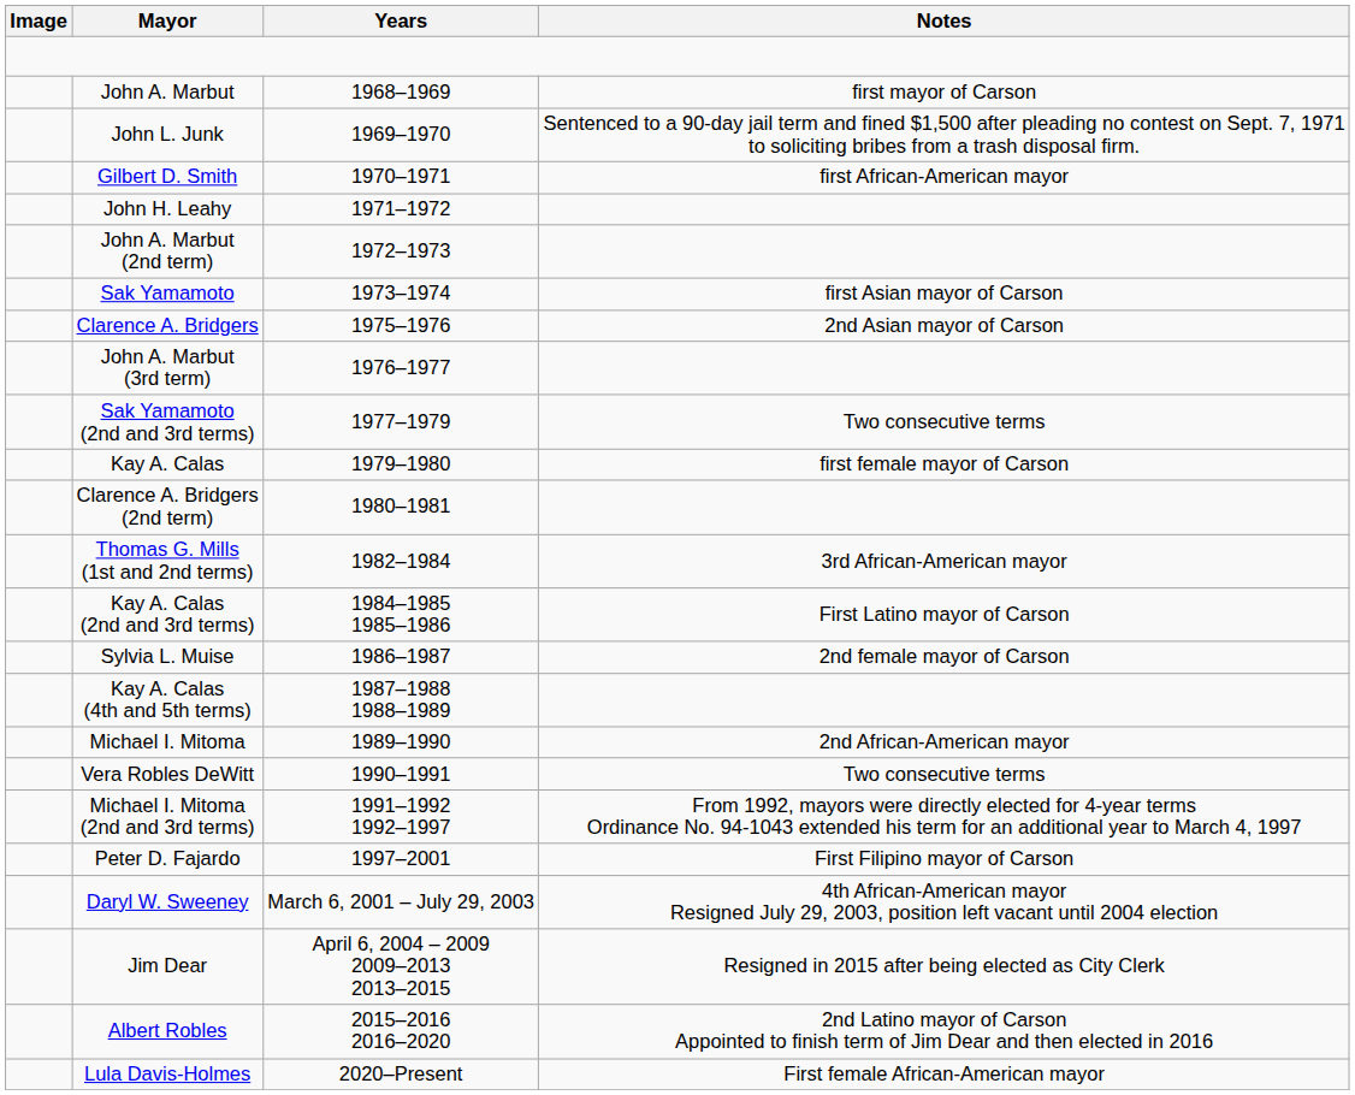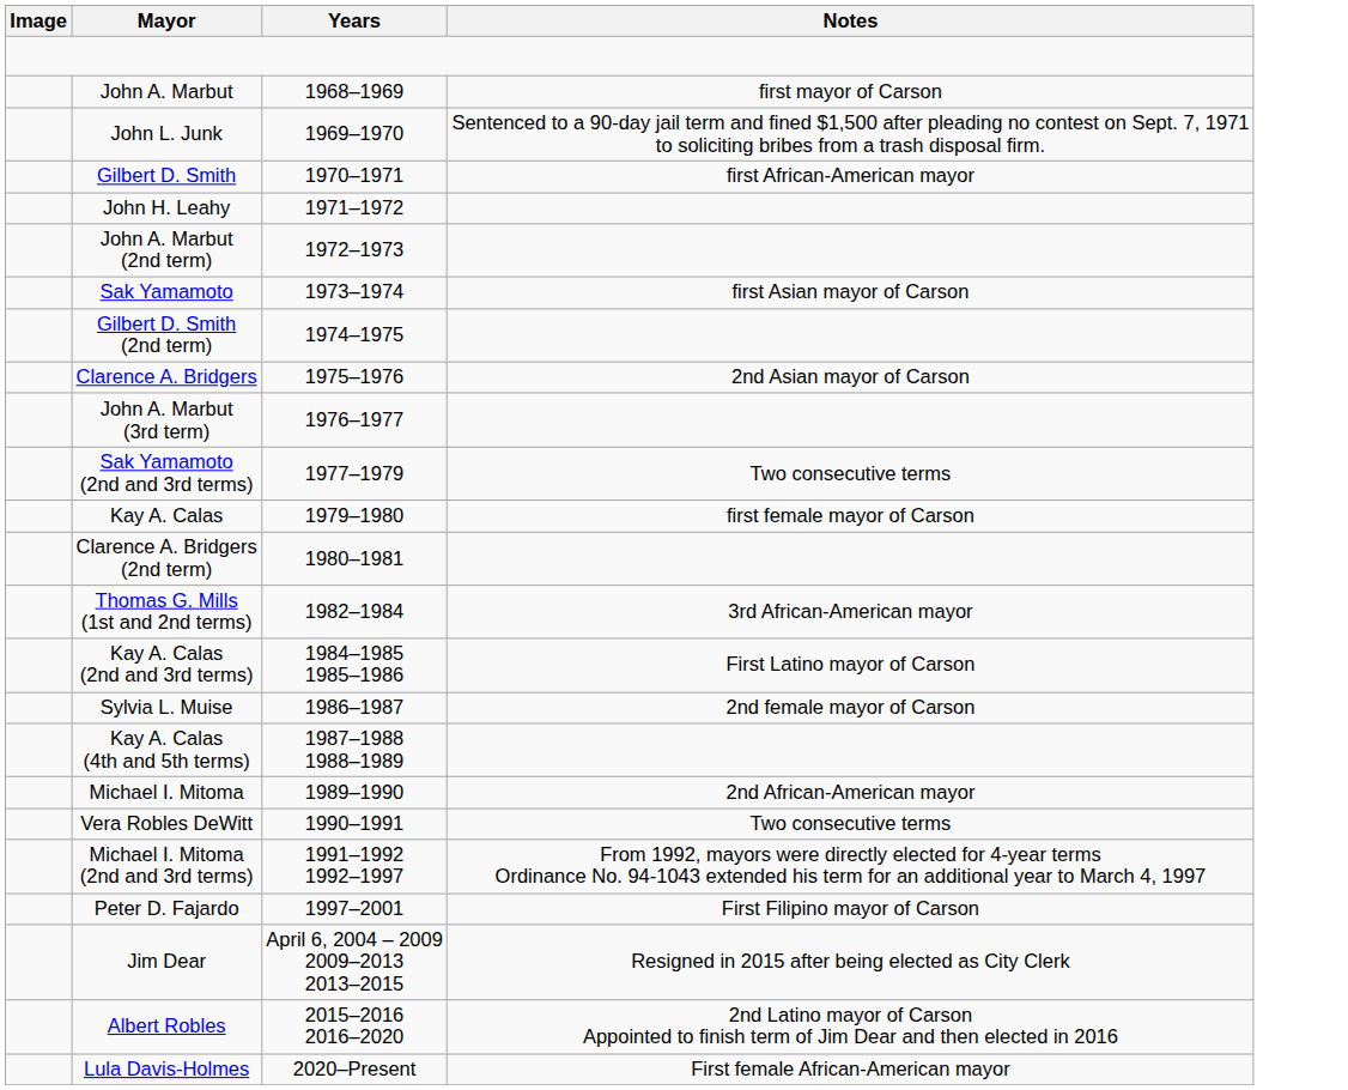 <table class="wikitable" style="text-align:center">
 <tr>
 <th>Image</th>
 <th>Mayor</th>
 <th>Years</th>
 <th>Notes</th>
 </tr>
 <tr style="height:2em">
 </tr>
 <tr>
 <td></td>
 <td>John A. Marbut</td>
 <td>1968–1969</td>
 <td>first mayor of Carson</td>
 </tr>
 <tr>
 <td></td>
 <td>John L. Junk</td>
 <td>1969–1970</td>
 <td> Sentenced to a 90-day jail term and fined $1,500 after pleading no contest on Sept. 7, 1971<br> to soliciting bribes from a trash disposal firm.</td>
 </tr>
 <tr>
 <td></td>
 <td><a href='#'>Gilbert D. Smith</a></td>
 <td>1970–1971</td>
 <td>first African-American mayor</td>
 </tr>
 <tr>
 <td></td>
 <td>John H. Leahy</td>
 <td>1971–1972</td>
 <td></td>
 </tr>
 <tr>
 <td></td>
 <td>John A. Marbut<br> (2nd term)</td>
 <td>1972–1973</td>
 <td></td>
 </tr>
 <tr>
 <td></td>
 <td><a href='#'>Sak Yamamoto</a></td>
 <td>1973–1974</td>
 <td>first Asian mayor of Carson</td>
+</tr>
+<tr>
+<td></td>
+<td><a href='#'>Gilbert D. Smith</a><br> (2nd term)</td>
+<td>1974–1975</td>
+<td></td>
 </tr>
 <tr>
 <td></td>
 <td><a href='#'>Clarence A. Bridgers</a></td>
 <td>1975–1976</td>
 <td>2nd Asian mayor of Carson</td>
 </tr>
 <tr>
 <td></td>
 <td>John A. Marbut<br>(3rd term)</td>
 <td>1976–1977</td>
 <td></td>
 </tr>
 <tr>
 <td></td>
 <td><a href='#'>Sak Yamamoto</a><br> (2nd and 3rd terms)</td>
 <td>1977–1979</td>
 <td>Two consecutive terms</td>
 </tr>
 <tr>
 <td></td>
 <td>Kay A. Calas</td>
 <td>1979–1980</td>
 <td>first female mayor of Carson</td>
 </tr>
 <tr>
 <td></td>
 <td>Clarence A. Bridgers<br> (2nd term)</td>
 <td>1980–1981</td>
 <td></td>
 </tr>
 <tr>
 <td></td>
 <td><a href='#'>Thomas G. Mills</a><br> (1st and 2nd terms)</td>
 <td>1982–1984</td>
 <td>3rd African-American mayor</td>
 </tr>
 <tr>
 <td></td>
 <td>Kay A. Calas<br> (2nd and 3rd terms)</td>
 <td>1984–1985<br> 1985–1986</td>
 <td>First Latino mayor of Carson</td>
 </tr>
 <tr>
 <td></td>
 <td>Sylvia L. Muise</td>
 <td>1986–1987</td>
 <td>2nd female mayor of Carson</td>
 </tr>
 <tr>
 <td></td>
 <td>Kay A. Calas<br> (4th and 5th terms)</td>
 <td>1987–1988<br> 1988–1989</td>
 <td></td>
 </tr>
 <tr>
 <td></td>
 <td>Michael I. Mitoma</td>
 <td>1989–1990</td>
 <td>2nd African-American mayor</td>
 </tr>
 <tr>
 <td></td>
 <td>Vera Robles DeWitt</td>
 <td>1990–1991</td>
 <td>Two consecutive terms</td>
 </tr>
 <tr>
 <td></td>
 <td>Michael I. Mitoma<br> (2nd and 3rd terms)</td>
 <td>1991–1992<br> 1992–1997</td>
 <td>From 1992, mayors were directly elected for 4-year terms<br> Ordinance No. 94-1043 extended his term for an additional year to March 4, 1997</td>
 </tr>
 <tr>
 <td></td>
 <td>Peter D. Fajardo</td>
 <td>1997–2001</td>
 <td>First Filipino mayor of Carson</td>
 </tr>
 <tr>
 <td></td>
-<td><a href='#'>Daryl W. Sweeney</a></td>
-<td>March 6, 2001 – July 29, 2003</td>
-<td>4th African-American mayor<br> Resigned July 29, 2003, position left vacant until 2004 election</td>
-</tr>
-<tr>
-<td></td>
 <td>Jim Dear</td>
 <td>April 6, 2004 – 2009<br>2009–2013<br> 2013–2015</td>
 <td>Resigned in 2015 after being elected as City Clerk</td>
 </tr>
 <tr>
 <td></td>
 <td><a href='#'>Albert Robles</a></td>
 <td>2015–2016<br> 2016–2020</td>
 <td>2nd Latino mayor of Carson<br> Appointed to finish term of Jim Dear and then elected in 2016</td>
 </tr>
 <tr>
 <td></td>
 <td><a href='#'>Lula Davis-Holmes</a></td>
 <td>2020–Present</td>
 <td>First female African-American mayor</td>
 </tr>
 </table>
